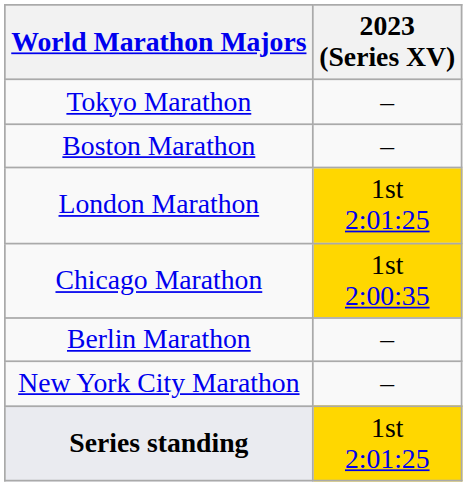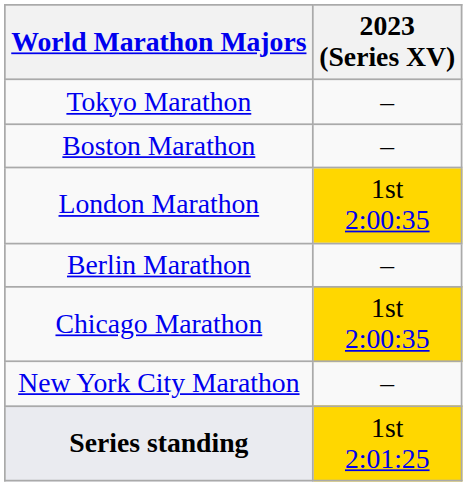 <table class="wikitable" style="text-align:center;">
 <tr>
 <th><a href='#'>World Marathon Majors</a></th>
 <th>2023<br>(Series XV)</th>
 </tr>
 <tr>
 <td><a href='#'>Tokyo Marathon</a></td>
 <td>–</td>
 </tr>
 <tr>
 <td><a href='#'>Boston Marathon</a></td>
 <td>–</td>
 </tr>
 <tr>
 <td><a href='#'>London Marathon</a></td>
-<td style="background: gold;">1st<br><a href='#'>2:01:25</a></td>
-</tr>
-<tr>
-<td><a href='#'>Chicago Marathon</a></td>
 <td style="background: gold;">1st<br><a href='#'>2:00:35</a></td>
 </tr>
 <tr>
 <td><a href='#'>Berlin Marathon</a></td>
 <td>–</td>
+</tr>
+<tr>
+<td><a href='#'>Chicago Marathon</a></td>
+<td style="background: gold;">1st<br><a href='#'>2:00:35</a></td>
 </tr>
 <tr>
 <td><a href='#'>New York City Marathon</a></td>
 <td>–</td>
 </tr>
 <tr>
 <td bgcolor=EAEBF0><strong>Series standing</strong></td>
 <td style="background: gold;">1st<br><a href='#'>2:01:25</a></td>
 </tr>
 </table>
